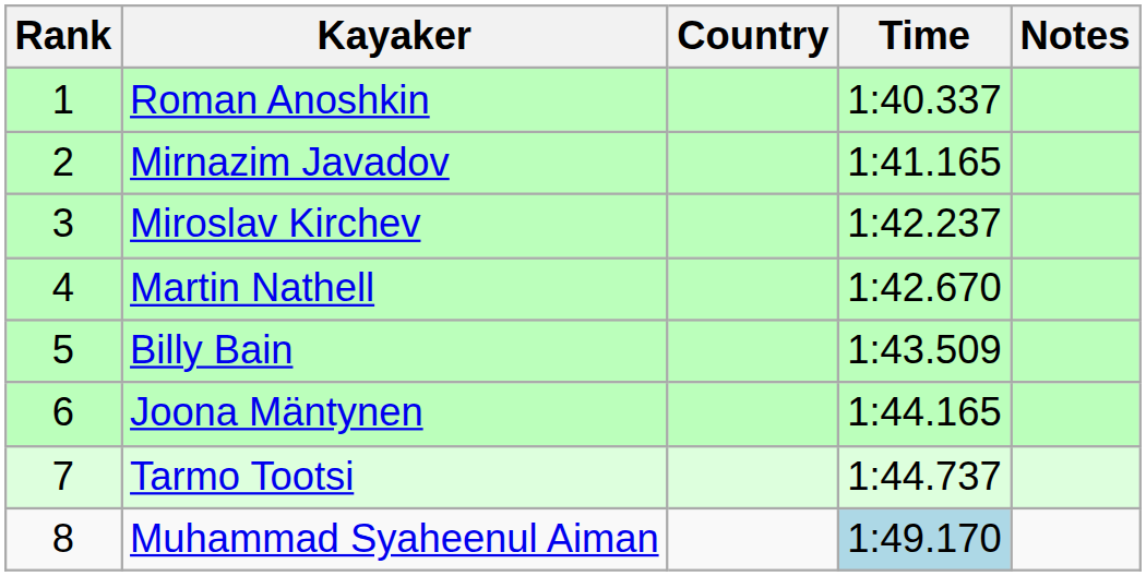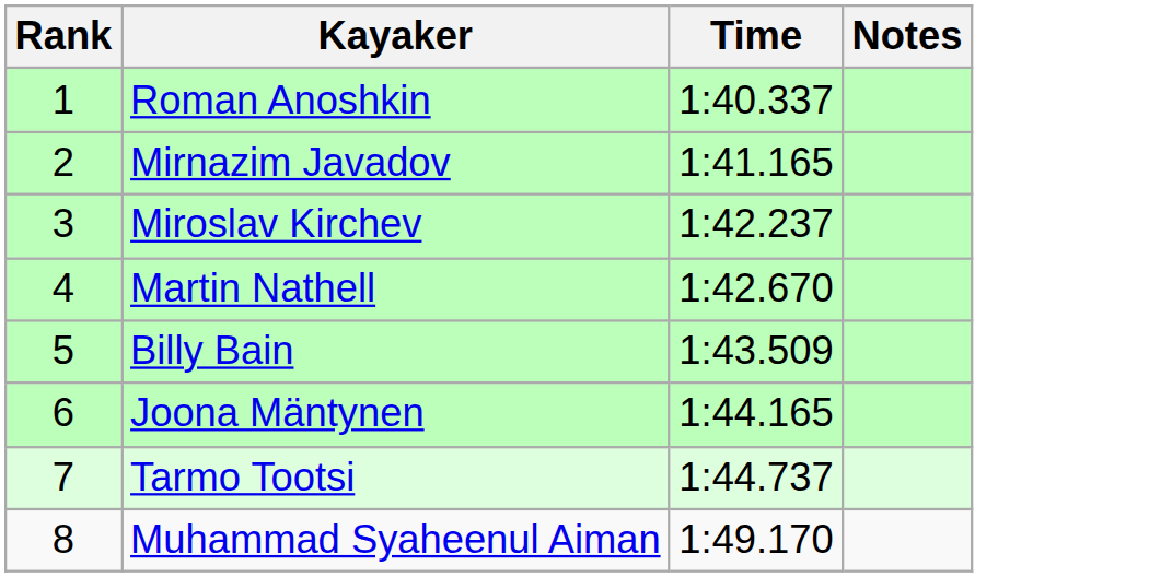 <table class="wikitable" style="text-align:center">
 <tr>
 <th>Rank</th>
 <th>Kayaker</th>
-<th>Country</th>
 <th>Time</th>
 <th>Notes</th>
 </tr>
 <tr bgcolor=bbffbb>
 <td>1</td>
 <td align="left"><a href='#'>Roman Anoshkin</a></td>
-<td align="left"></td>
 <td>1:40.337</td>
 <td></td>
 </tr>
 <tr bgcolor=bbffbb>
 <td>2</td>
 <td align="left"><a href='#'>Mirnazim Javadov</a></td>
-<td align="left"></td>
 <td>1:41.165</td>
 <td></td>
 </tr>
 <tr bgcolor=bbffbb>
 <td>3</td>
 <td align="left"><a href='#'>Miroslav Kirchev</a></td>
-<td align="left"></td>
 <td>1:42.237</td>
 <td></td>
 </tr>
 <tr bgcolor=bbffbb>
 <td>4</td>
 <td align="left"><a href='#'>Martin Nathell</a></td>
-<td align="left"></td>
 <td>1:42.670</td>
 <td></td>
 </tr>
 <tr bgcolor=bbffbb>
 <td>5</td>
 <td align="left"><a href='#'>Billy Bain</a></td>
-<td align="left"></td>
 <td>1:43.509</td>
 <td></td>
 </tr>
 <tr bgcolor=bbffbb>
 <td>6</td>
 <td align="left"><a href='#'>Joona Mäntynen</a></td>
-<td align="left"></td>
 <td>1:44.165</td>
 <td></td>
 </tr>
 <tr bgcolor=ddffdd>
 <td>7</td>
 <td align="left"><a href='#'>Tarmo Tootsi</a></td>
-<td align="left"></td>
 <td>1:44.737</td>
 <td></td>
 </tr>
 <tr>
 <td>8</td>
 <td align="left"><a href='#'>Muhammad Syaheenul Aiman</a></td>
-<td align="left"></td>
-<td style="background: lightblue;">1:49.170</td>
+<td>1:49.170</td>
 <td></td>
 </tr>
 </table>
